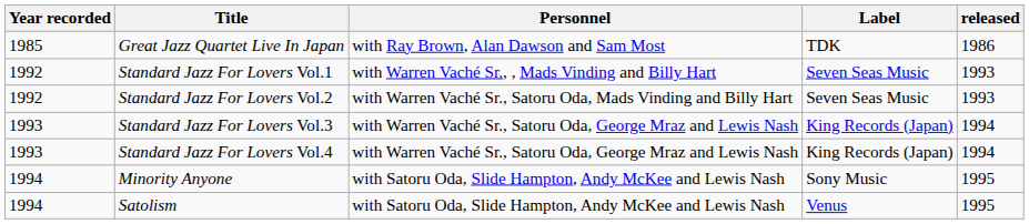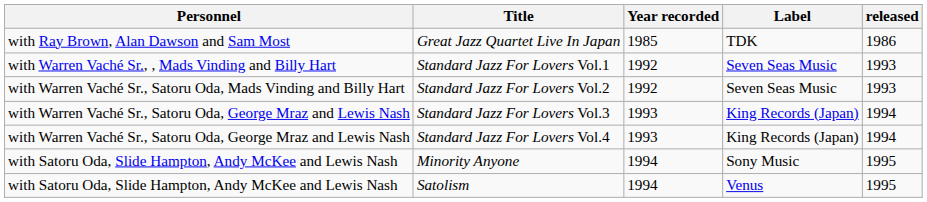 <table class="wikitable sortable">
 <tr style="background:#ffdead;">
+<th>Personnel</th>
+<th>Title</th>
 <th>Year recorded</th>
-<th>Title</th>
-<th>Personnel</th>
 <th>Label</th>
 <th>released</th>
 </tr>
 <tr>
+<td>with <a href='#'>Ray Brown</a>, <a href='#'>Alan Dawson</a> and <a href='#'>Sam Most</a></td>
+<td><em>Great Jazz Quartet Live In Japan</em></td>
 <td> 1985</td>
-<td><em>Great Jazz Quartet Live In Japan</em></td>
-<td>with <a href='#'>Ray Brown</a>, <a href='#'>Alan Dawson</a> and <a href='#'>Sam Most</a></td>
 <td>TDK</td>
 <td>1986</td>
 </tr>
 <tr>
+<td>with <a href='#'>Warren Vaché Sr.</a>, , <a href='#'>Mads Vinding</a> and <a href='#'>Billy Hart</a></td>
+<td><em>Standard Jazz For Lovers</em> Vol.1</td>
 <td>1992</td>
-<td><em>Standard Jazz For Lovers</em> Vol.1</td>
-<td>with <a href='#'>Warren Vaché Sr.</a>, , <a href='#'>Mads Vinding</a> and <a href='#'>Billy Hart</a></td>
 <td><a href='#'>Seven Seas Music</a></td>
 <td>1993</td>
 </tr>
 <tr>
+<td>with Warren Vaché Sr., Satoru Oda, Mads Vinding and Billy Hart</td>
+<td><em>Standard Jazz For Lovers</em> Vol.2</td>
 <td>1992</td>
-<td><em>Standard Jazz For Lovers</em> Vol.2</td>
-<td>with Warren Vaché Sr., Satoru Oda, Mads Vinding and Billy Hart</td>
 <td>Seven Seas Music</td>
 <td>1993</td>
 </tr>
 <tr>
+<td>with Warren Vaché Sr., Satoru Oda, <a href='#'>George Mraz</a> and <a href='#'>Lewis Nash</a></td>
+<td><em>Standard Jazz For Lovers</em> Vol.3</td>
 <td>1993</td>
-<td><em>Standard Jazz For Lovers</em> Vol.3</td>
-<td>with Warren Vaché Sr., Satoru Oda, <a href='#'>George Mraz</a> and <a href='#'>Lewis Nash</a></td>
 <td><a href='#'>King Records (Japan)</a></td>
 <td>1994</td>
 </tr>
 <tr>
+<td>with Warren Vaché Sr., Satoru Oda, George Mraz and Lewis Nash</td>
+<td><em>Standard Jazz For Lovers</em> Vol.4</td>
 <td>1993</td>
-<td><em>Standard Jazz For Lovers</em> Vol.4</td>
-<td>with Warren Vaché Sr., Satoru Oda, George Mraz and Lewis Nash</td>
 <td>King Records (Japan)</td>
 <td>1994</td>
 </tr>
 <tr>
+<td>with Satoru Oda, <a href='#'>Slide Hampton</a>, <a href='#'>Andy McKee</a> and Lewis Nash</td>
+<td><em>Minority Anyone</em></td>
 <td>1994</td>
-<td><em>Minority Anyone</em></td>
-<td>with Satoru Oda, <a href='#'>Slide Hampton</a>, <a href='#'>Andy McKee</a> and Lewis Nash</td>
 <td>Sony Music</td>
 <td>1995</td>
 </tr>
 <tr>
+<td>with Satoru Oda, Slide Hampton, Andy McKee and Lewis Nash</td>
+<td><em>Satolism</em></td>
 <td>1994</td>
-<td><em>Satolism</em></td>
-<td>with Satoru Oda, Slide Hampton, Andy McKee and Lewis Nash</td>
 <td><a href='#'>Venus</a></td>
 <td>1995</td>
 </tr>
 </table>
